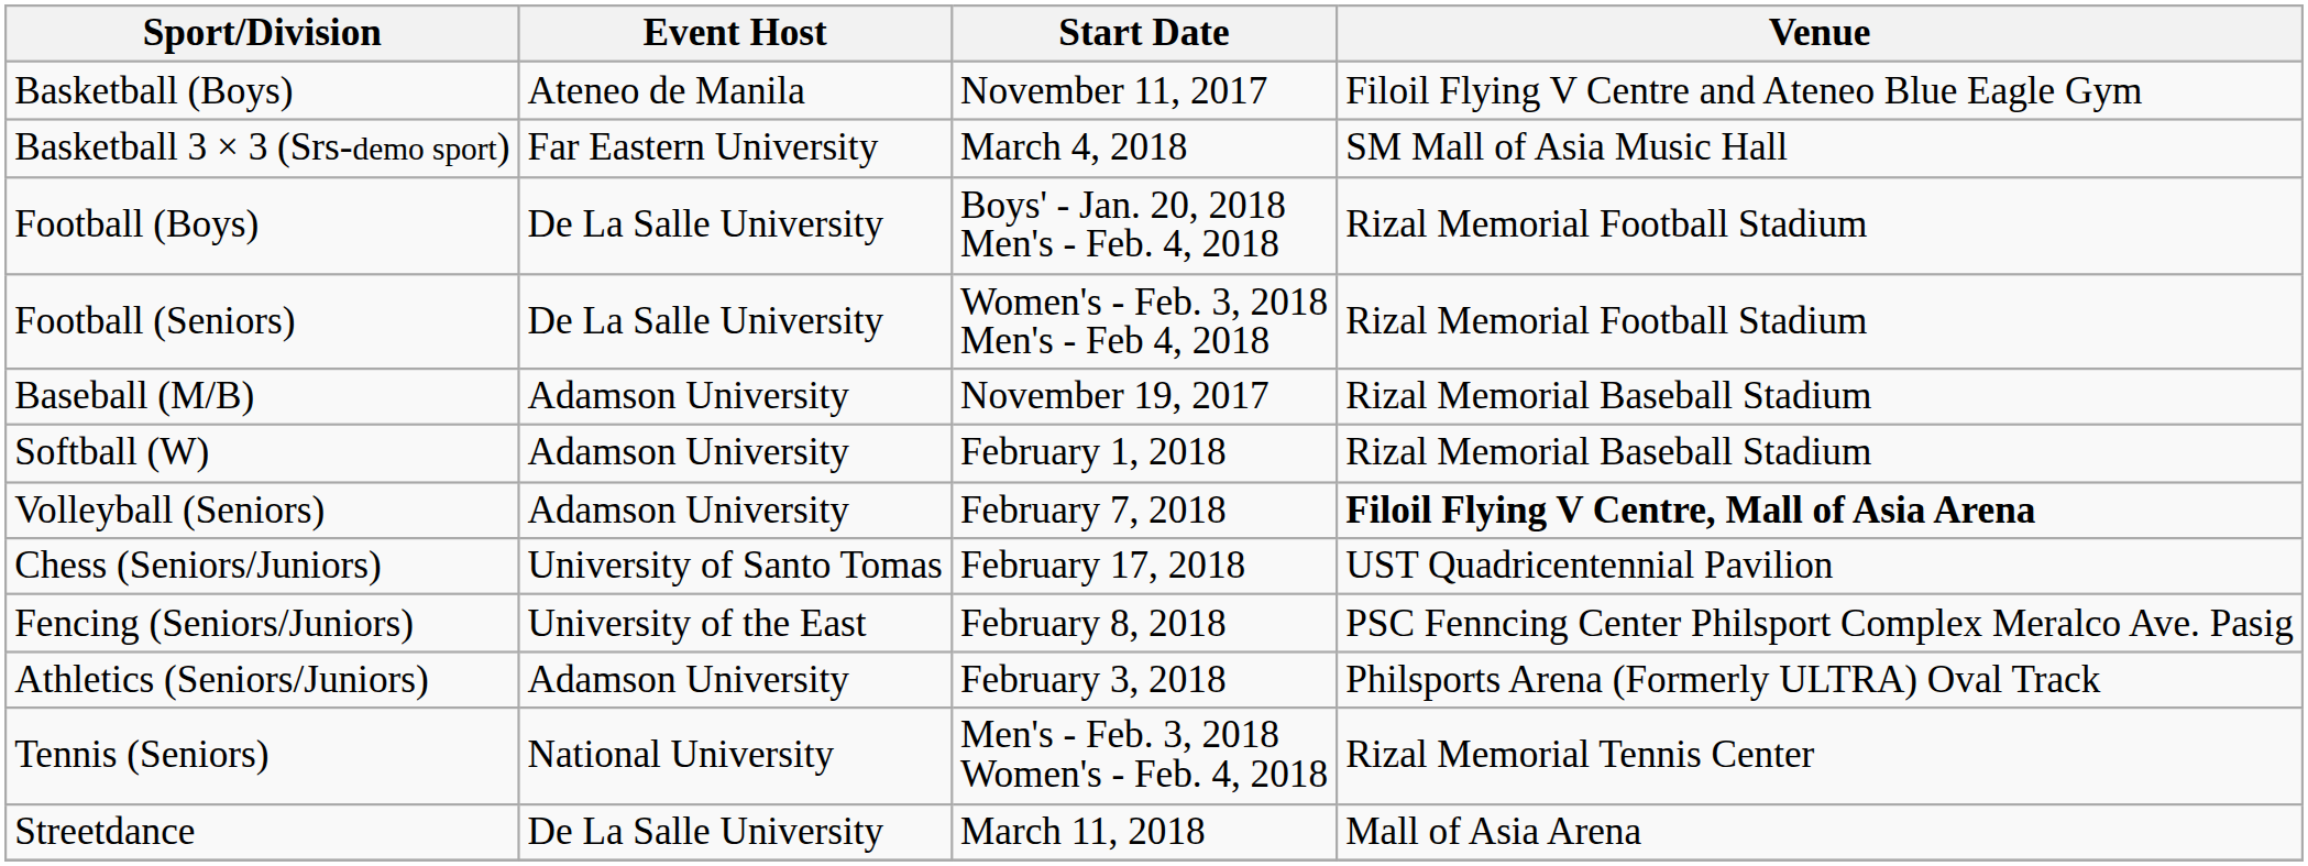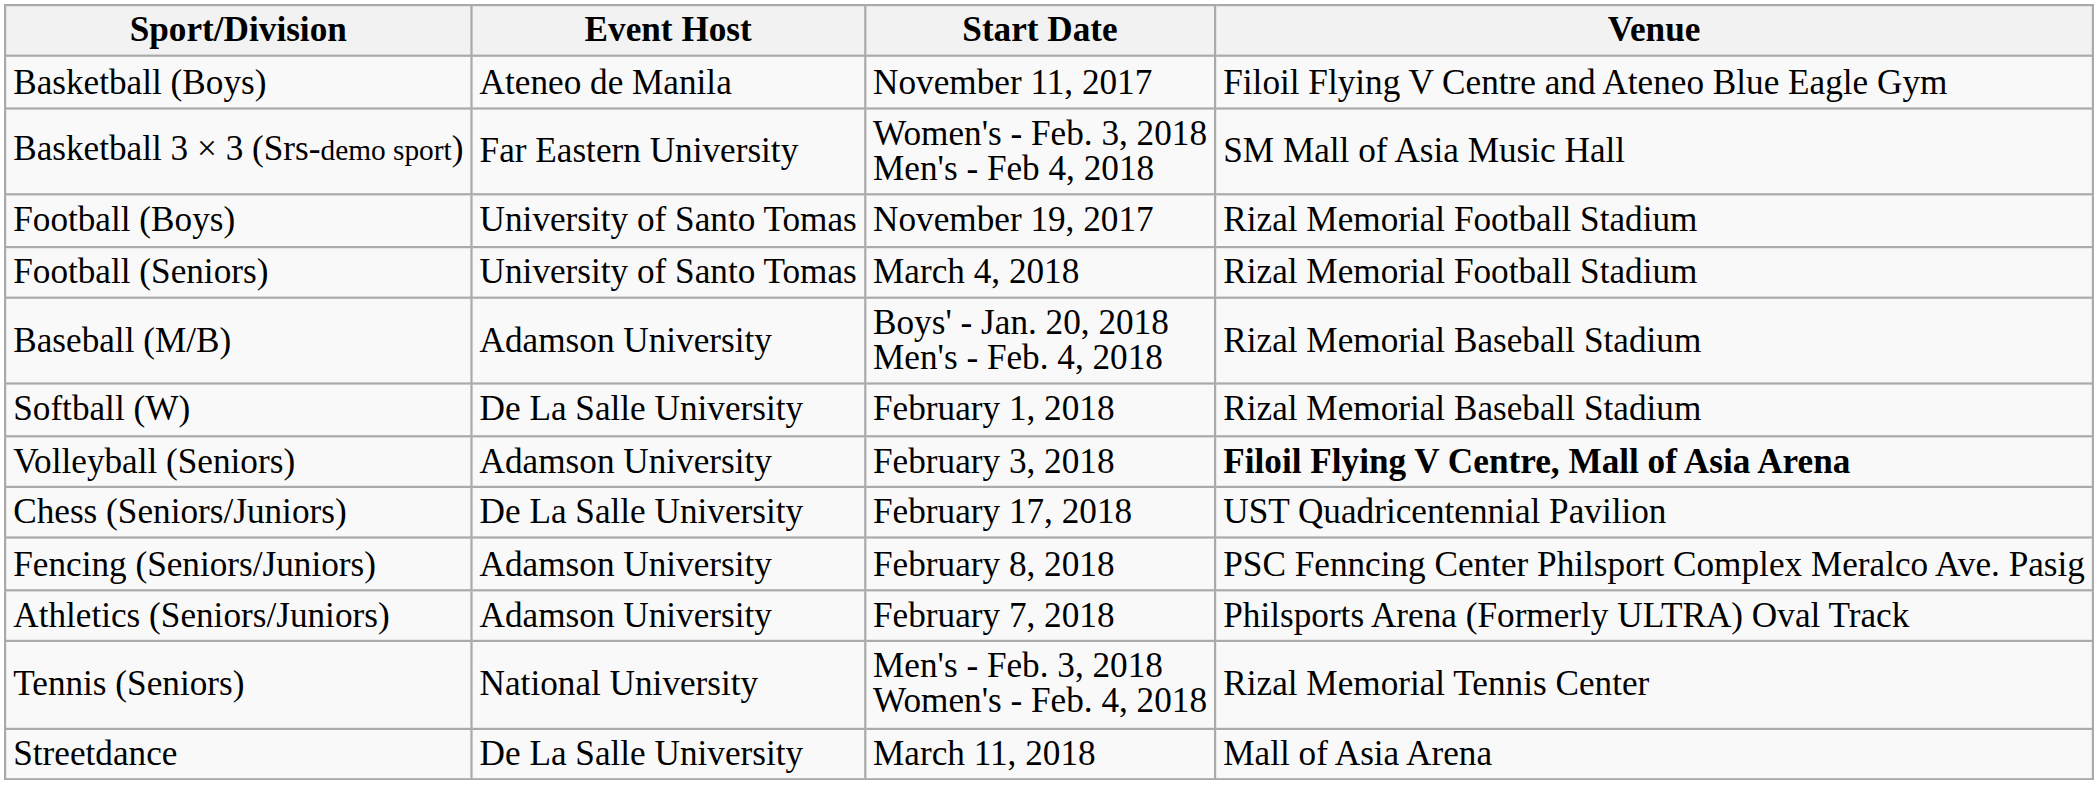 <table class="wikitable" style="text-align:left; line-height:16px; width:auto;">
 <tr>
 <th>Sport/Division</th>
 <th>Event Host</th>
 <th>Start Date</th>
 <th>Venue</th>
 </tr>
 <tr>
 <td> Basketball (Boys)</td>
 <td>Ateneo de Manila</td>
 <td>November 11, 2017</td>
 <td>Filoil Flying V Centre and Ateneo Blue Eagle Gym</td>
 </tr>
 <tr>
 <td> Basketball 3 × 3 (Srs-<small>demo sport</small>)</td>
 <td>Far Eastern University</td>
-<td>March 4, 2018</td>
+<td>Women's - Feb. 3, 2018<br>Men's - Feb 4, 2018</td>
 <td>SM Mall of Asia Music Hall</td>
 </tr>
 <tr>
 <td> Football (Boys)</td>
-<td>De La Salle University</td>
-<td>Boys' - Jan. 20, 2018<br>Men's - Feb. 4, 2018</td>
+<td>University of Santo Tomas</td>
+<td>November 19, 2017</td>
 <td>Rizal Memorial Football Stadium</td>
 </tr>
 <tr>
 <td> Football (Seniors)</td>
-<td>De La Salle University</td>
-<td>Women's - Feb. 3, 2018<br>Men's - Feb 4, 2018</td>
+<td>University of Santo Tomas</td>
+<td>March 4, 2018</td>
 <td>Rizal Memorial Football Stadium</td>
 </tr>
 <tr>
 <td> Baseball (M/B)</td>
 <td>Adamson University</td>
-<td>November 19, 2017</td>
+<td>Boys' - Jan. 20, 2018<br>Men's - Feb. 4, 2018</td>
 <td>Rizal Memorial Baseball Stadium</td>
 </tr>
 <tr>
 <td> Softball (W)</td>
-<td>Adamson University</td>
+<td>De La Salle University</td>
 <td>February 1, 2018</td>
 <td>Rizal Memorial Baseball Stadium</td>
 </tr>
 <tr>
 <td> Volleyball (Seniors)</td>
 <td>Adamson University</td>
-<td>February 7, 2018</td>
+<td>February 3, 2018</td>
 <td><strong>Filoil Flying V Centre, Mall of Asia Arena</strong></td>
 </tr>
 <tr>
 <td> Chess (Seniors/Juniors)</td>
-<td>University of Santo Tomas</td>
+<td>De La Salle University</td>
 <td>February 17, 2018</td>
 <td>UST Quadricentennial Pavilion</td>
 </tr>
 <tr>
 <td> Fencing (Seniors/Juniors)</td>
-<td>University of the East</td>
+<td>Adamson University</td>
 <td>February 8, 2018</td>
 <td>PSC Fenncing Center Philsport Complex Meralco Ave. Pasig</td>
 </tr>
 <tr>
 <td> Athletics (Seniors/Juniors)</td>
 <td>Adamson University</td>
-<td>February 3, 2018</td>
+<td>February 7, 2018</td>
 <td>Philsports Arena (Formerly ULTRA) Oval Track</td>
 </tr>
 <tr>
 <td> Tennis (Seniors)</td>
 <td>National University</td>
 <td>Men's - Feb. 3, 2018<br>Women's - Feb. 4, 2018</td>
 <td>Rizal Memorial Tennis Center</td>
 </tr>
 <tr>
 <td>  Streetdance</td>
 <td>De La Salle University</td>
 <td>March 11, 2018</td>
 <td>Mall of Asia Arena</td>
 </tr>
 <tr>
 </tr>
 </table>
